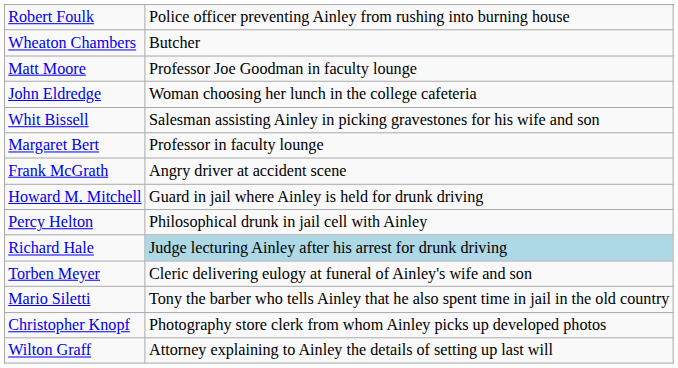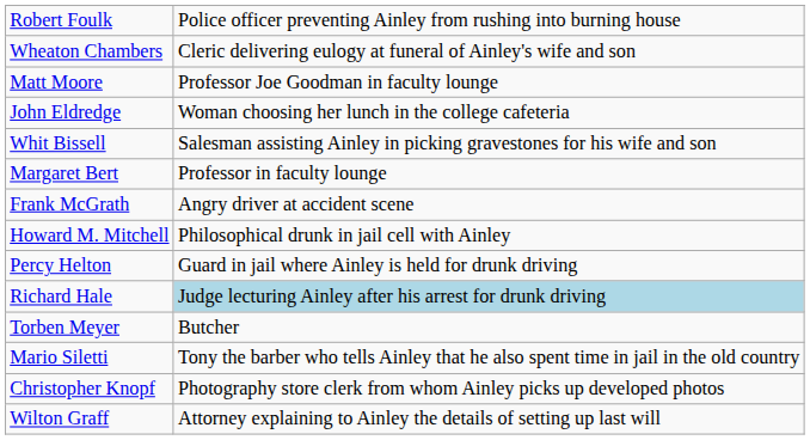 <table class=wikitable>
 <tr>
 </tr>
 <tr>
 <td><a href='#'>Robert Foulk</a></td>
 <td>Police officer preventing Ainley from rushing into burning house</td>
 </tr>
 <tr>
 <td><a href='#'>Wheaton Chambers</a></td>
-<td>Butcher</td>
+<td>Cleric delivering eulogy at funeral of Ainley's wife and son</td>
 </tr>
 <tr>
 <td><a href='#'>Matt Moore</a></td>
 <td>Professor Joe Goodman in faculty lounge</td>
 </tr>
 <tr>
 <td><a href='#'>John Eldredge</a></td>
 <td>Woman choosing her lunch in the college cafeteria</td>
 </tr>
 <tr>
 <td><a href='#'>Whit Bissell</a></td>
 <td>Salesman assisting Ainley in picking gravestones for his wife and son</td>
 </tr>
 <tr>
 <td><a href='#'>Margaret Bert</a></td>
 <td>Professor in faculty lounge</td>
 </tr>
 <tr>
 <td><a href='#'>Frank McGrath</a></td>
 <td>Angry driver at accident scene</td>
 </tr>
 <tr>
 <td><a href='#'>Howard M. Mitchell</a></td>
-<td>Guard in jail where Ainley is held for drunk driving</td>
+<td>Philosophical drunk in jail cell with Ainley</td>
 </tr>
 <tr>
 <td><a href='#'>Percy Helton</a></td>
-<td>Philosophical drunk in jail cell with Ainley</td>
+<td>Guard in jail where Ainley is held for drunk driving</td>
 </tr>
 <tr>
 <td><a href='#'>Richard Hale</a></td>
 <td style="background: lightblue;">Judge lecturing Ainley after his arrest for drunk driving</td>
 </tr>
 <tr>
 <td><a href='#'>Torben Meyer</a></td>
-<td>Cleric delivering eulogy at funeral of Ainley's wife and son</td>
+<td>Butcher</td>
 </tr>
 <tr>
 <td><a href='#'>Mario Siletti</a></td>
 <td>Tony the barber who tells Ainley that he also spent time in jail in the old country</td>
 </tr>
 <tr>
 <td><a href='#'>Christopher Knopf</a></td>
 <td>Photography store clerk from whom Ainley picks up developed photos</td>
 </tr>
 <tr>
 <td><a href='#'>Wilton Graff</a></td>
 <td>Attorney explaining to Ainley the details of setting up last will</td>
 </tr>
 </table>
